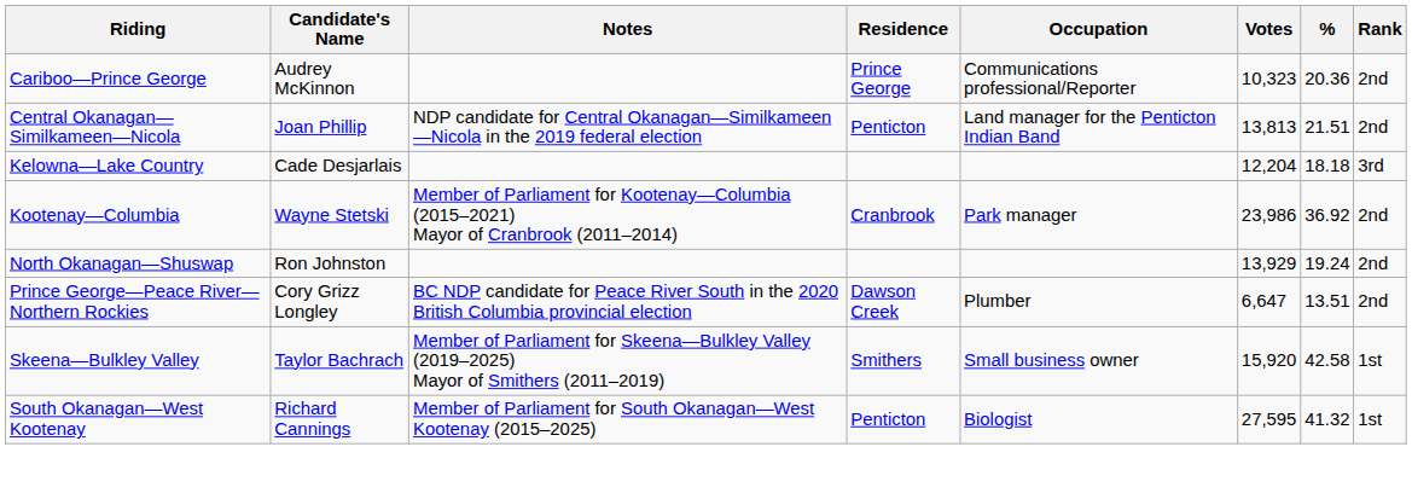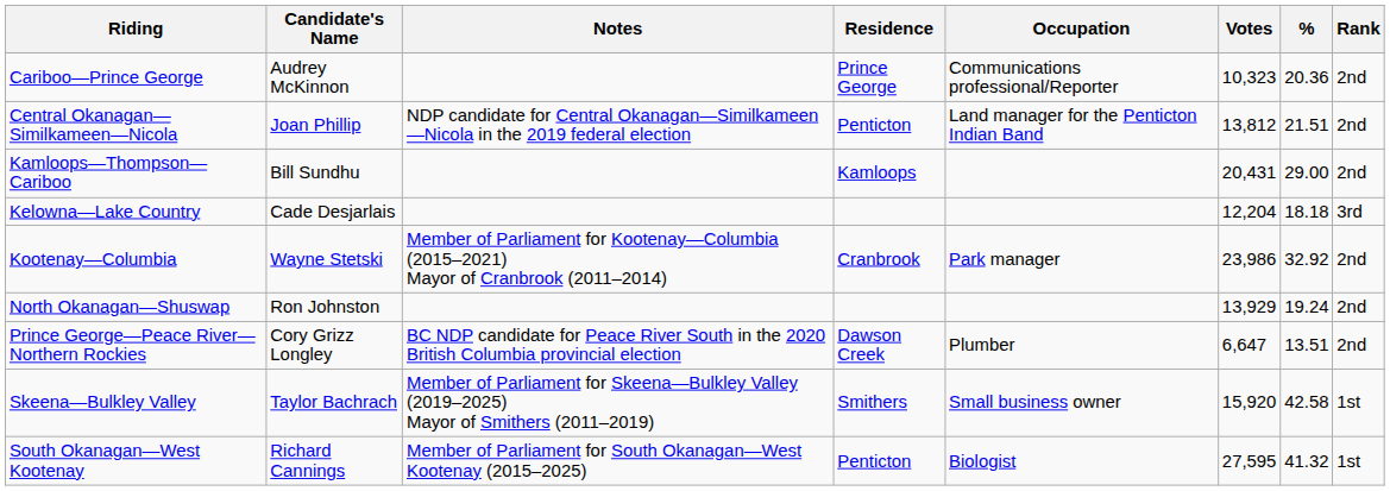 <table class="wikitable sortable">
 <tr>
 <th>Riding<br></th>
 <th>Candidate's Name</th>
 <th>Notes</th>
 <th>Residence</th>
 <th>Occupation</th>
 <th>Votes</th>
 <th>%</th>
 <th>Rank</th>
 </tr>
 <tr>
 <td><a href='#'>Cariboo—Prince George</a></td>
 <td>Audrey McKinnon</td>
 <td></td>
 <td><a href='#'>Prince George</a></td>
 <td>Communications professional/Reporter</td>
 <td>10,323</td>
 <td>20.36</td>
 <td>2nd</td>
 </tr>
 <tr>
 <td><a href='#'>Central Okanagan—Similkameen—Nicola</a></td>
 <td><a href='#'>Joan Phillip</a></td>
 <td>NDP candidate for <a href='#'>Central Okanagan—Similkameen—Nicola</a> in the <a href='#'>2019 federal election</a></td>
 <td><a href='#'>Penticton</a></td>
 <td>Land manager for the <a href='#'>Penticton Indian Band</a></td>
-<td>13,813</td>
+<td>13,812</td>
 <td>21.51</td>
+<td>2nd</td>
+</tr>
+<tr>
+<td><a href='#'>Kamloops—Thompson—Cariboo</a></td>
+<td>Bill Sundhu</td>
+<td></td>
+<td><a href='#'>Kamloops</a></td>
+<td></td>
+<td>20,431</td>
+<td>29.00</td>
 <td>2nd</td>
 </tr>
 <tr>
 <td><a href='#'>Kelowna—Lake Country</a></td>
 <td>Cade Desjarlais</td>
 <td></td>
 <td></td>
 <td></td>
 <td>12,204</td>
 <td>18.18</td>
 <td>3rd</td>
 </tr>
 <tr>
 <td><a href='#'>Kootenay—Columbia</a></td>
 <td><a href='#'>Wayne Stetski</a></td>
 <td><a href='#'>Member of Parliament</a> for <a href='#'>Kootenay—Columbia</a> (2015–2021) <br> Mayor of <a href='#'>Cranbrook</a> (2011–2014)</td>
 <td><a href='#'>Cranbrook</a></td>
 <td><a href='#'>Park</a> manager</td>
 <td>23,986</td>
-<td>36.92</td>
+<td>32.92</td>
 <td>2nd</td>
 </tr>
 <tr>
 <td><a href='#'>North Okanagan—Shuswap</a></td>
 <td>Ron Johnston</td>
 <td></td>
 <td></td>
 <td></td>
 <td>13,929</td>
 <td>19.24</td>
 <td>2nd</td>
 </tr>
 <tr>
 <td><a href='#'>Prince George—Peace River—Northern Rockies</a></td>
 <td>Cory Grizz Longley</td>
 <td><a href='#'>BC NDP</a> candidate for <a href='#'>Peace River South</a> in the <a href='#'>2020 British Columbia provincial election</a></td>
 <td><a href='#'>Dawson Creek</a></td>
 <td>Plumber</td>
 <td>6,647</td>
 <td>13.51</td>
 <td>2nd</td>
 </tr>
 <tr>
 <td><a href='#'>Skeena—Bulkley Valley</a></td>
 <td><a href='#'>Taylor Bachrach</a></td>
 <td><a href='#'>Member of Parliament</a> for <a href='#'>Skeena—Bulkley Valley</a> (2019–2025) <br> Mayor of <a href='#'>Smithers</a> (2011–2019)</td>
 <td><a href='#'>Smithers</a></td>
 <td><a href='#'>Small business</a> owner</td>
 <td>15,920</td>
 <td>42.58</td>
 <td>1st</td>
 </tr>
 <tr>
 <td><a href='#'>South Okanagan—West Kootenay</a></td>
 <td><a href='#'>Richard Cannings</a></td>
 <td><a href='#'>Member of Parliament</a> for <a href='#'>South Okanagan—West Kootenay</a> (2015–2025)</td>
 <td><a href='#'>Penticton</a></td>
 <td><a href='#'>Biologist</a></td>
 <td>27,595</td>
 <td>41.32</td>
 <td>1st</td>
 </tr>
 </table>
